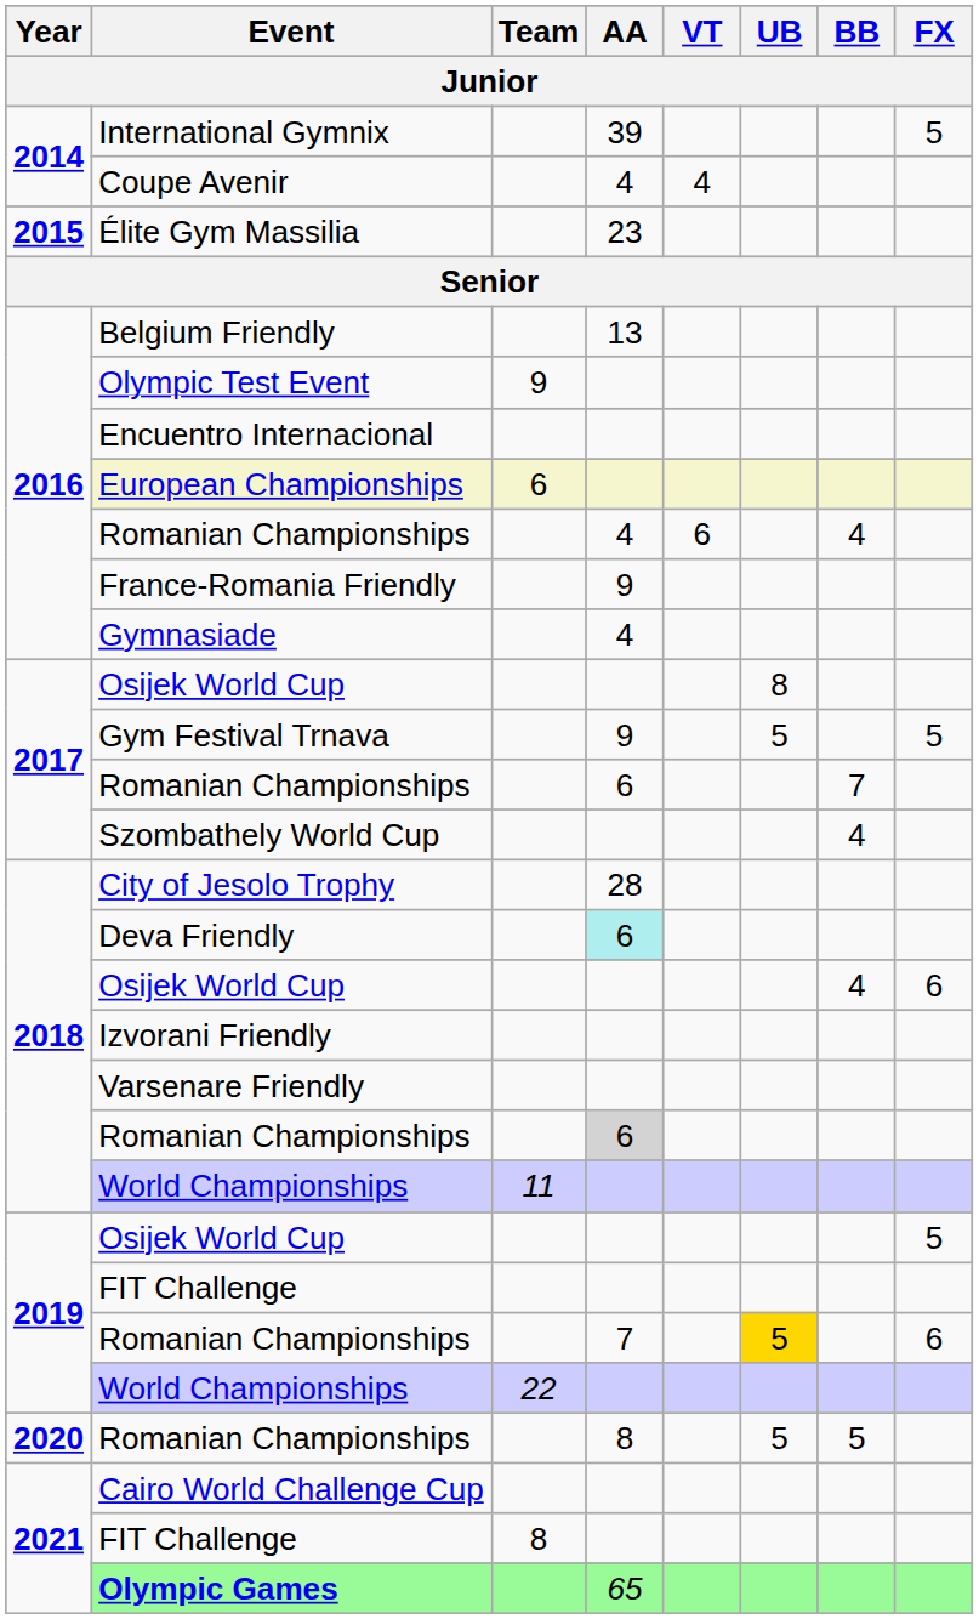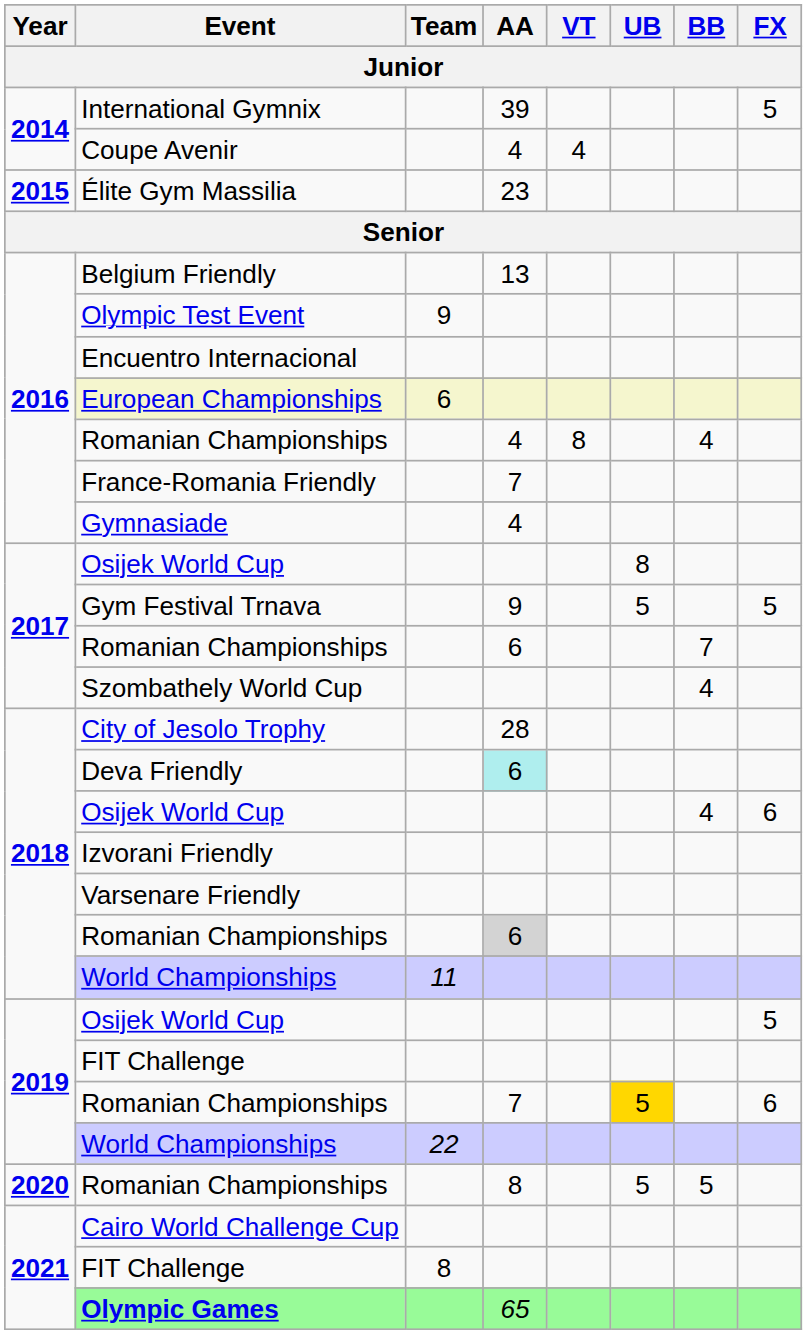 <table class="wikitable" style="text-align:center; font-size:95%;">
 <tr>
 <th align=center>Year</th>
 <th align=center>Event</th>
 <th style="width:30px;">Team</th>
 <th style="width:30px;">AA</th>
 <th style="width:30px;"><a href='#'>VT</a></th>
 <th style="width:30px;"><a href='#'>UB</a></th>
 <th style="width:30px;"><a href='#'>BB</a></th>
 <th style="width:30px;"><a href='#'>FX</a></th>
 </tr>
 <tr>
 <th colspan="8"><strong>Junior</strong></th>
 </tr>
 <tr>
 <td rowspan="2"><strong><a href='#'>2014</a></strong></td>
 <td align=left>International Gymnix</td>
 <td></td>
 <td>39</td>
 <td></td>
 <td></td>
 <td></td>
 <td>5</td>
 </tr>
 <tr>
 <td align=left>Coupe Avenir</td>
 <td></td>
 <td>4</td>
 <td>4</td>
 <td></td>
 <td></td>
 <td></td>
 </tr>
 <tr>
 <td rowspan="1"><strong><a href='#'>2015</a></strong></td>
 <td align=left>Élite Gym Massilia</td>
 <td></td>
 <td>23</td>
 <td></td>
 <td></td>
 <td></td>
 <td></td>
 </tr>
 <tr>
 <th colspan="8"><strong>Senior</strong></th>
 </tr>
 <tr>
 <td rowspan="7"><strong><a href='#'>2016</a></strong></td>
 <td align=left>Belgium Friendly</td>
 <td></td>
 <td>13</td>
 <td></td>
 <td></td>
 <td></td>
 <td></td>
 </tr>
 <tr>
 <td align=left><a href='#'>Olympic Test Event</a></td>
 <td>9</td>
 <td></td>
 <td></td>
 <td></td>
 <td></td>
 <td></td>
 </tr>
 <tr>
 <td align=left>Encuentro Internacional</td>
 <td></td>
 <td></td>
 <td></td>
 <td></td>
 <td></td>
 <td></td>
 </tr>
 <tr bgcolor=#F5F6CE>
 <td align=left><a href='#'>European Championships</a></td>
 <td>6</td>
 <td></td>
 <td></td>
 <td></td>
 <td></td>
 <td></td>
 </tr>
 <tr>
 <td align=left>Romanian Championships</td>
 <td></td>
 <td>4</td>
-<td>6</td>
+<td>8</td>
 <td></td>
 <td>4</td>
 <td></td>
 </tr>
 <tr>
 <td align=left>France-Romania Friendly</td>
 <td></td>
-<td>9</td>
+<td>7</td>
 <td></td>
 <td></td>
 <td></td>
 <td></td>
 </tr>
 <tr>
 <td align=left><a href='#'>Gymnasiade</a></td>
 <td></td>
 <td>4</td>
 <td></td>
 <td></td>
 <td></td>
 <td></td>
 </tr>
 <tr>
 <td rowspan="4"><strong><a href='#'>2017</a></strong></td>
 <td align=left><a href='#'>Osijek World Cup</a></td>
 <td></td>
 <td></td>
 <td></td>
 <td>8</td>
 <td></td>
 <td></td>
 </tr>
 <tr>
 <td align=left>Gym Festival Trnava</td>
 <td></td>
 <td>9</td>
 <td></td>
 <td>5</td>
 <td></td>
 <td>5</td>
 </tr>
 <tr>
 <td align=left>Romanian Championships</td>
 <td></td>
 <td>6</td>
 <td></td>
 <td></td>
 <td>7</td>
 <td></td>
 </tr>
 <tr>
 <td align=left>Szombathely World Cup</td>
 <td></td>
 <td></td>
 <td></td>
 <td></td>
 <td>4</td>
 <td></td>
 </tr>
 <tr>
 <td rowspan="7"><strong><a href='#'>2018</a></strong></td>
 <td align=left><a href='#'>City of Jesolo Trophy</a></td>
 <td></td>
 <td>28</td>
 <td></td>
 <td></td>
 <td></td>
 <td></td>
 </tr>
 <tr>
 <td align=left>Deva Friendly</td>
 <td></td>
 <td style="background: paleturquoise;">6</td>
 <td></td>
 <td></td>
 <td></td>
 <td></td>
 </tr>
 <tr>
 <td align=left><a href='#'>Osijek World Cup</a></td>
 <td></td>
 <td></td>
 <td></td>
 <td></td>
 <td>4</td>
 <td>6</td>
 </tr>
 <tr>
 <td align=left>Izvorani Friendly</td>
 <td></td>
 <td></td>
 <td></td>
 <td></td>
 <td></td>
 <td></td>
 </tr>
 <tr>
 <td align=left>Varsenare Friendly</td>
 <td></td>
 <td></td>
 <td></td>
 <td></td>
 <td></td>
 <td></td>
 </tr>
 <tr>
 <td align=left>Romanian Championships</td>
 <td></td>
 <td style="background: lightgrey;">6</td>
 <td></td>
 <td></td>
 <td></td>
 <td></td>
 </tr>
 <tr bgcolor=CCCCFF>
 <td align=left><a href='#'>World Championships</a></td>
 <td><em>11</em></td>
 <td></td>
 <td></td>
 <td></td>
 <td></td>
 <td></td>
 </tr>
 <tr>
 <td rowspan="4"><strong><a href='#'>2019</a></strong></td>
 <td align=left><a href='#'>Osijek World Cup</a></td>
 <td></td>
 <td></td>
 <td></td>
 <td></td>
 <td></td>
 <td>5</td>
 </tr>
 <tr>
 <td align=left>FIT Challenge</td>
 <td></td>
 <td></td>
 <td></td>
 <td></td>
 <td></td>
 <td></td>
 </tr>
 <tr>
 <td align=left>Romanian Championships</td>
 <td></td>
 <td>7</td>
 <td></td>
 <td style="background: gold;">5</td>
 <td></td>
 <td>6</td>
 </tr>
 <tr bgcolor=CCCCFF>
 <td align=left><a href='#'>World Championships</a></td>
 <td><em>22</em></td>
 <td></td>
 <td></td>
 <td></td>
 <td></td>
 <td></td>
 </tr>
 <tr>
 <td rowspan="1"><strong><a href='#'>2020</a></strong></td>
 <td align=left>Romanian Championships</td>
 <td></td>
 <td>8</td>
 <td></td>
 <td>5</td>
 <td>5</td>
 <td></td>
 </tr>
 <tr>
 <td rowspan="3"><strong><a href='#'>2021</a></strong></td>
 <td align=left><a href='#'>Cairo World Challenge Cup</a></td>
 <td></td>
 <td></td>
 <td></td>
 <td></td>
 <td></td>
 <td></td>
 </tr>
 <tr>
 <td align=left>FIT Challenge</td>
 <td>8</td>
 <td></td>
 <td></td>
 <td></td>
 <td></td>
 <td></td>
 </tr>
 <tr bgcolor=98FB98>
 <td align=left><strong><a href='#'>Olympic Games</a></strong></td>
 <td></td>
 <td><em>65</em></td>
 <td></td>
 <td></td>
 <td></td>
 <td></td>
 </tr>
 </table>
